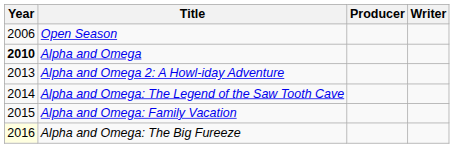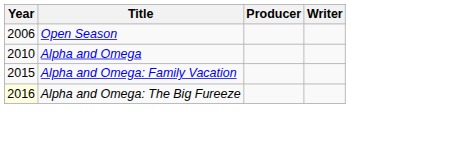 <table class="wikitable">
 <tr>
 <th>Year</th>
 <th>Title</th>
 <th>Producer</th>
 <th>Writer</th>
 </tr>
 <tr>
 <td>2006</td>
 <td><em><a href='#'>Open Season</a></em></td>
 <td></td>
 <td></td>
 </tr>
 <tr>
-<td><strong>2010</strong></td>
+<td>2010</td>
 <td><em><a href='#'>Alpha and Omega</a></em></td>
-<td></td>
-<td></td>
-</tr>
-<tr>
-<td>2013</td>
-<td><em><a href='#'>Alpha and Omega 2: A Howl-iday Adventure</a></em></td>
-<td></td>
-<td></td>
-</tr>
-<tr>
-<td>2014</td>
-<td><em><a href='#'>Alpha and Omega: The Legend of the Saw Tooth Cave</a></em></td>
 <td></td>
 <td></td>
 </tr>
 <tr>
 <td>2015</td>
 <td><em><a href='#'>Alpha and Omega: Family Vacation</a></em></td>
 <td></td>
 <td></td>
 </tr>
 <tr>
 <td style="background: lightyellow;">2016</td>
 <td><em>Alpha and Omega: The Big Fureeze</em></td>
 <td></td>
 <td></td>
 </tr>
 </table>
